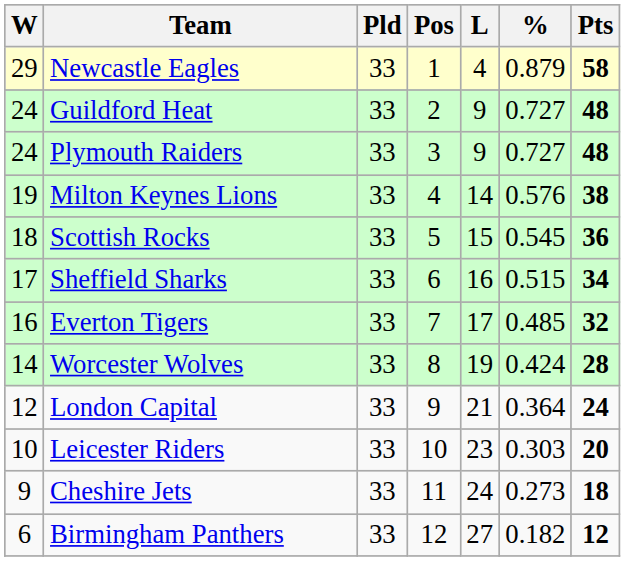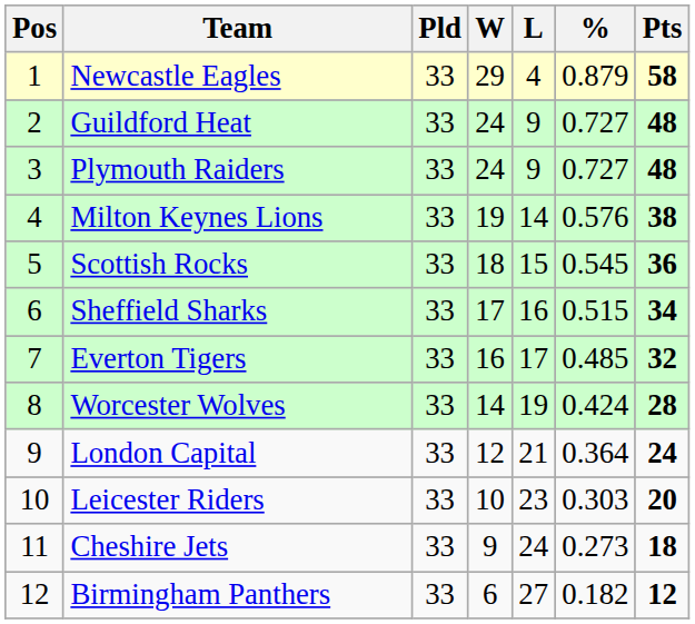 <table class="wikitable" style="text-align: center;">
 <tr>
-<th>W</th>
+<th>Pos</th>
 <th scope="col" style="width: 180px;">Team</th>
 <th>Pld</th>
-<th>Pos</th>
+<th>W</th>
 <th>L</th>
 <th>%</th>
 <th>Pts</th>
 </tr>
 <tr style="background: #ffffcc;">
-<td>29</td>
+<td>1</td>
 <td style="text-align:left;"><a href='#'>Newcastle Eagles</a></td>
 <td>33</td>
-<td>1</td>
+<td>29</td>
 <td>4</td>
 <td>0.879</td>
 <td><strong>58</strong></td>
 </tr>
 <tr style="background: #ccffcc;">
-<td>24</td>
+<td>2</td>
 <td style="text-align:left;"><a href='#'>Guildford Heat</a></td>
 <td>33</td>
-<td>2</td>
+<td>24</td>
 <td>9</td>
 <td>0.727</td>
 <td><strong>48</strong></td>
 </tr>
 <tr style="background: #ccffcc;">
-<td>24</td>
+<td>3</td>
 <td style="text-align:left;"><a href='#'>Plymouth Raiders</a></td>
 <td>33</td>
-<td>3</td>
+<td>24</td>
 <td>9</td>
 <td>0.727</td>
 <td><strong>48</strong></td>
 </tr>
 <tr style="background: #ccffcc;">
-<td>19</td>
+<td>4</td>
 <td style="text-align:left;"><a href='#'>Milton Keynes Lions</a></td>
 <td>33</td>
-<td>4</td>
+<td>19</td>
 <td>14</td>
 <td>0.576</td>
 <td><strong>38</strong></td>
 </tr>
 <tr style="background: #ccffcc;">
-<td>18</td>
+<td>5</td>
 <td style="text-align:left;"><a href='#'>Scottish Rocks</a></td>
 <td>33</td>
-<td>5</td>
+<td>18</td>
 <td>15</td>
 <td>0.545</td>
 <td><strong>36</strong></td>
 </tr>
 <tr style="background: #ccffcc;">
-<td>17</td>
+<td>6</td>
 <td style="text-align:left;"><a href='#'>Sheffield Sharks</a></td>
 <td>33</td>
-<td>6</td>
+<td>17</td>
 <td>16</td>
 <td>0.515</td>
 <td><strong>34</strong></td>
 </tr>
 <tr style="background: #ccffcc;">
-<td>16</td>
+<td>7</td>
 <td style="text-align:left;"><a href='#'>Everton Tigers</a></td>
 <td>33</td>
-<td>7</td>
+<td>16</td>
 <td>17</td>
 <td>0.485</td>
 <td><strong>32</strong></td>
 </tr>
 <tr style="background: #ccffcc;">
-<td>14</td>
+<td>8</td>
 <td style="text-align:left;"><a href='#'>Worcester Wolves</a></td>
 <td>33</td>
-<td>8</td>
+<td>14</td>
 <td>19</td>
 <td>0.424</td>
 <td><strong>28</strong></td>
 </tr>
 <tr>
-<td>12</td>
+<td>9</td>
 <td style="text-align:left;"><a href='#'>London Capital</a></td>
 <td>33</td>
-<td>9</td>
+<td>12</td>
 <td>21</td>
 <td>0.364</td>
 <td><strong>24</strong></td>
 </tr>
 <tr>
 <td>10</td>
 <td style="text-align:left;"><a href='#'>Leicester Riders</a></td>
 <td>33</td>
 <td>10</td>
 <td>23</td>
 <td>0.303</td>
 <td><strong>20</strong></td>
 </tr>
 <tr>
-<td>9</td>
+<td>11</td>
 <td style="text-align:left;"><a href='#'>Cheshire Jets</a></td>
 <td>33</td>
-<td>11</td>
+<td>9</td>
 <td>24</td>
 <td>0.273</td>
 <td><strong>18</strong></td>
 </tr>
 <tr>
-<td>6</td>
+<td>12</td>
 <td style="text-align:left;"><a href='#'>Birmingham Panthers</a></td>
 <td>33</td>
-<td>12</td>
+<td>6</td>
 <td>27</td>
 <td>0.182</td>
 <td><strong>12</strong></td>
 </tr>
 </table>
